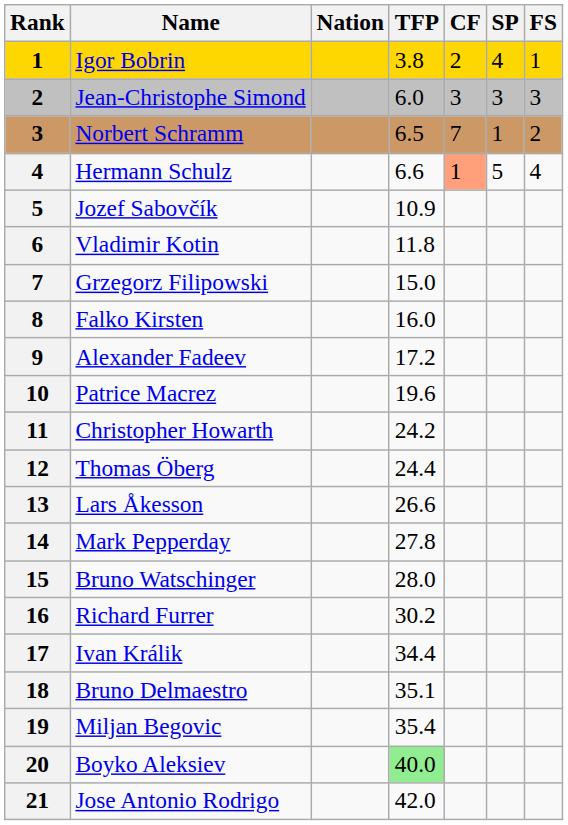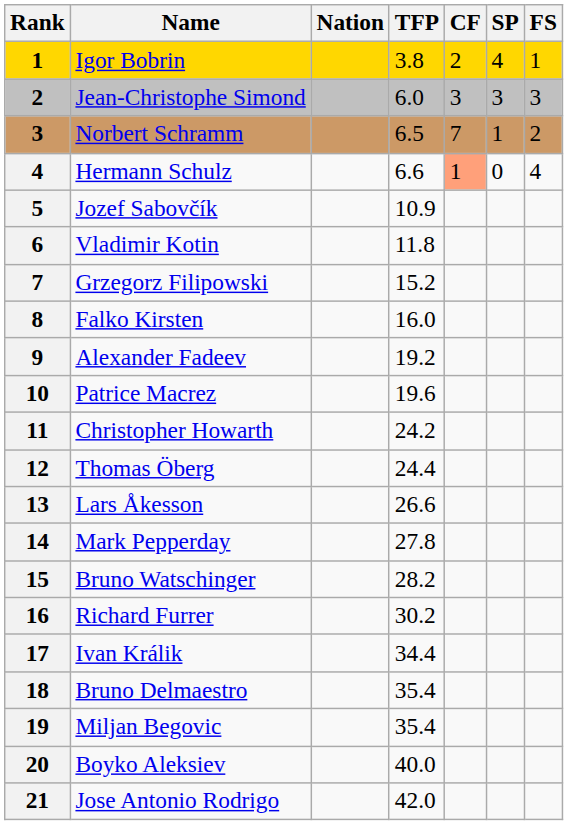 <table class="wikitable">
 <tr>
 <th>Rank</th>
 <th>Name</th>
 <th>Nation</th>
 <th>TFP</th>
 <th>CF</th>
 <th>SP</th>
 <th>FS</th>
 </tr>
 <tr bgcolor="gold">
 <td align="center"><strong>1</strong></td>
 <td><a href='#'>Igor Bobrin</a></td>
 <td></td>
 <td>3.8</td>
 <td>2</td>
 <td>4</td>
 <td>1</td>
 </tr>
 <tr bgcolor="silver">
 <td align="center"><strong>2</strong></td>
 <td><a href='#'>Jean-Christophe Simond</a></td>
 <td></td>
 <td>6.0</td>
 <td>3</td>
 <td>3</td>
 <td>3</td>
 </tr>
 <tr bgcolor="cc9966">
 <td align="center"><strong>3</strong></td>
 <td><a href='#'>Norbert Schramm</a></td>
 <td></td>
 <td>6.5</td>
 <td>7</td>
 <td>1</td>
 <td>2</td>
 </tr>
 <tr>
 <th>4</th>
 <td><a href='#'>Hermann Schulz</a></td>
 <td></td>
 <td>6.6</td>
 <td style="background: lightsalmon;">1</td>
-<td>5</td>
+<td>0</td>
 <td>4</td>
 </tr>
 <tr>
 <th>5</th>
 <td><a href='#'>Jozef Sabovčík</a></td>
 <td></td>
 <td>10.9</td>
 <td></td>
 <td></td>
 <td></td>
 </tr>
 <tr>
 <th>6</th>
 <td><a href='#'>Vladimir Kotin</a></td>
 <td></td>
 <td>11.8</td>
 <td></td>
 <td></td>
 <td></td>
 </tr>
 <tr>
 <th>7</th>
 <td><a href='#'>Grzegorz Filipowski</a></td>
 <td></td>
-<td>15.0</td>
+<td>15.2</td>
 <td></td>
 <td></td>
 <td></td>
 </tr>
 <tr>
 <th>8</th>
 <td><a href='#'>Falko Kirsten</a></td>
 <td></td>
 <td>16.0</td>
 <td></td>
 <td></td>
 <td></td>
 </tr>
 <tr>
 <th>9</th>
 <td><a href='#'>Alexander Fadeev</a></td>
 <td></td>
-<td>17.2</td>
+<td>19.2</td>
 <td></td>
 <td></td>
 <td></td>
 </tr>
 <tr>
 <th>10</th>
 <td><a href='#'>Patrice Macrez</a></td>
 <td></td>
 <td>19.6</td>
 <td></td>
 <td></td>
 <td></td>
 </tr>
 <tr>
 <th>11</th>
 <td><a href='#'>Christopher Howarth</a></td>
 <td></td>
 <td>24.2</td>
 <td></td>
 <td></td>
 <td></td>
 </tr>
 <tr>
 <th>12</th>
 <td><a href='#'>Thomas Öberg</a></td>
 <td></td>
 <td>24.4</td>
 <td></td>
 <td></td>
 <td></td>
 </tr>
 <tr>
 <th>13</th>
 <td><a href='#'>Lars Åkesson</a></td>
 <td></td>
 <td>26.6</td>
 <td></td>
 <td></td>
 <td></td>
 </tr>
 <tr>
 <th>14</th>
 <td><a href='#'>Mark Pepperday</a></td>
 <td></td>
 <td>27.8</td>
 <td></td>
 <td></td>
 <td></td>
 </tr>
 <tr>
 <th>15</th>
 <td><a href='#'>Bruno Watschinger</a></td>
 <td></td>
-<td>28.0</td>
+<td>28.2</td>
 <td></td>
 <td></td>
 <td></td>
 </tr>
 <tr>
 <th>16</th>
 <td><a href='#'>Richard Furrer</a></td>
 <td></td>
 <td>30.2</td>
 <td></td>
 <td></td>
 <td></td>
 </tr>
 <tr>
 <th>17</th>
 <td><a href='#'>Ivan Králik</a></td>
 <td></td>
 <td>34.4</td>
 <td></td>
 <td></td>
 <td></td>
 </tr>
 <tr>
 <th>18</th>
 <td><a href='#'>Bruno Delmaestro</a></td>
 <td></td>
-<td>35.1</td>
+<td>35.4</td>
 <td></td>
 <td></td>
 <td></td>
 </tr>
 <tr>
 <th>19</th>
 <td><a href='#'>Miljan Begovic</a></td>
 <td></td>
 <td>35.4</td>
 <td></td>
 <td></td>
 <td></td>
 </tr>
 <tr>
 <th>20</th>
 <td><a href='#'>Boyko Aleksiev</a></td>
 <td></td>
-<td style="background: lightgreen;">40.0</td>
+<td>40.0</td>
 <td></td>
 <td></td>
 <td></td>
 </tr>
 <tr>
 <th>21</th>
 <td><a href='#'>Jose Antonio Rodrigo</a></td>
 <td></td>
 <td>42.0</td>
 <td></td>
 <td></td>
 <td></td>
 </tr>
 </table>
